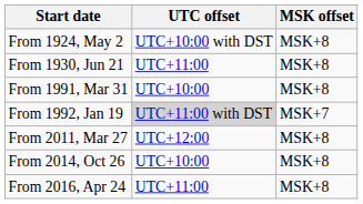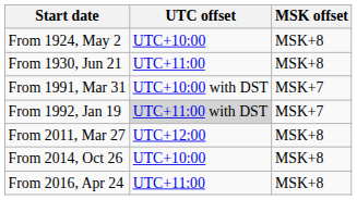 <table class=wikitable>
 <tr>
 <th>Start date</th>
 <th>UTC offset</th>
 <th>MSK offset</th>
 </tr>
 <tr>
 <td>From 1924, May  2</td>
-<td><a href='#'>UTC+10:00</a> with DST</td>
+<td><a href='#'>UTC+10:00</a></td>
 <td>MSK+8</td>
 </tr>
 <tr>
 <td>From 1930, Jun 21</td>
 <td><a href='#'>UTC+11:00</a></td>
 <td>MSK+8</td>
 </tr>
 <tr>
 <td>From 1991, Mar 31</td>
-<td><a href='#'>UTC+10:00</a></td>
-<td>MSK+8</td>
+<td><a href='#'>UTC+10:00</a> with DST</td>
+<td>MSK+7</td>
 </tr>
 <tr>
 <td>From 1992, Jan 19</td>
 <td style="background: lightgrey;"><a href='#'>UTC+11:00</a> with DST</td>
 <td>MSK+7</td>
 </tr>
 <tr>
 <td>From 2011, Mar 27</td>
 <td><a href='#'>UTC+12:00</a></td>
 <td>MSK+8</td>
 </tr>
 <tr>
 <td>From 2014, Oct 26</td>
 <td><a href='#'>UTC+10:00</a></td>
 <td>MSK+8</td>
 </tr>
 <tr>
 <td>From 2016, Apr 24</td>
 <td><a href='#'>UTC+11:00</a></td>
 <td>MSK+8</td>
 </tr>
 </table>
